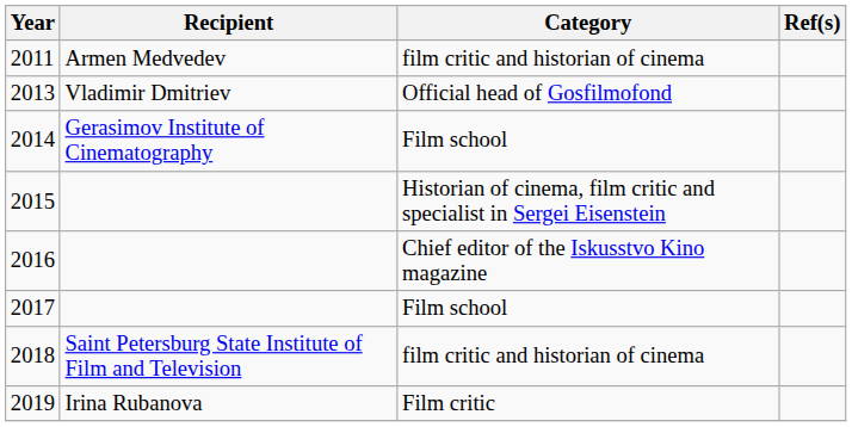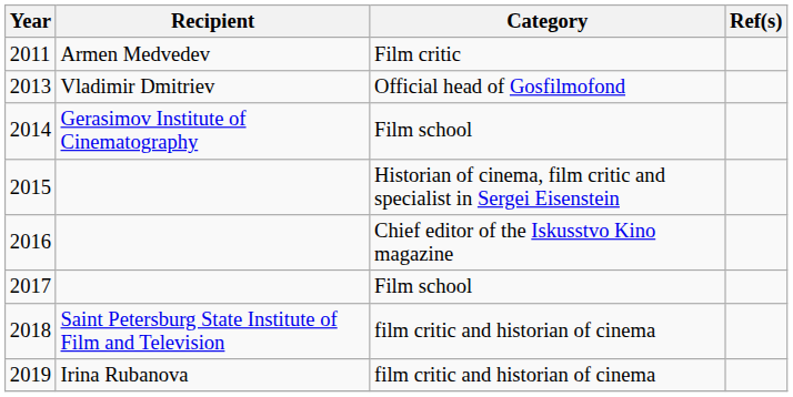 <table class="wikitable sortable">
 <tr>
 <th scope="col">Year</th>
 <th scope="col">Recipient</th>
 <th scope="col">Category</th>
 <th scope="col" class="unsortable">Ref(s)</th>
 </tr>
 <tr>
 <td>2011</td>
 <td>Armen Medvedev</td>
-<td>film critic and historian of cinema</td>
+<td>Film critic</td>
 <td></td>
 </tr>
 <tr>
 <td>2013</td>
 <td>Vladimir Dmitriev</td>
 <td>Official head of <a href='#'>Gosfilmofond</a></td>
 <td></td>
 </tr>
 <tr>
 <td>2014</td>
 <td><a href='#'>Gerasimov Institute of Cinematography</a></td>
 <td>Film school</td>
 <td></td>
 </tr>
 <tr>
 <td>2015</td>
 <td></td>
 <td>Historian of cinema, film critic and specialist in <a href='#'>Sergei Eisenstein</a></td>
 <td></td>
 </tr>
 <tr>
 <td>2016</td>
 <td></td>
 <td>Chief editor of the <a href='#'>Iskusstvo Kino</a> magazine</td>
 <td></td>
 </tr>
 <tr>
 <td>2017</td>
 <td></td>
 <td>Film school</td>
 <td></td>
 </tr>
 <tr>
 <td>2018</td>
 <td><a href='#'>Saint Petersburg State Institute of Film and Television</a></td>
 <td>film critic and historian of cinema</td>
 <td></td>
 </tr>
 <tr>
 <td>2019</td>
 <td>Irina Rubanova</td>
-<td>Film critic</td>
+<td>film critic and historian of cinema</td>
 <td></td>
 </tr>
 <tr>
 </tr>
 </table>
